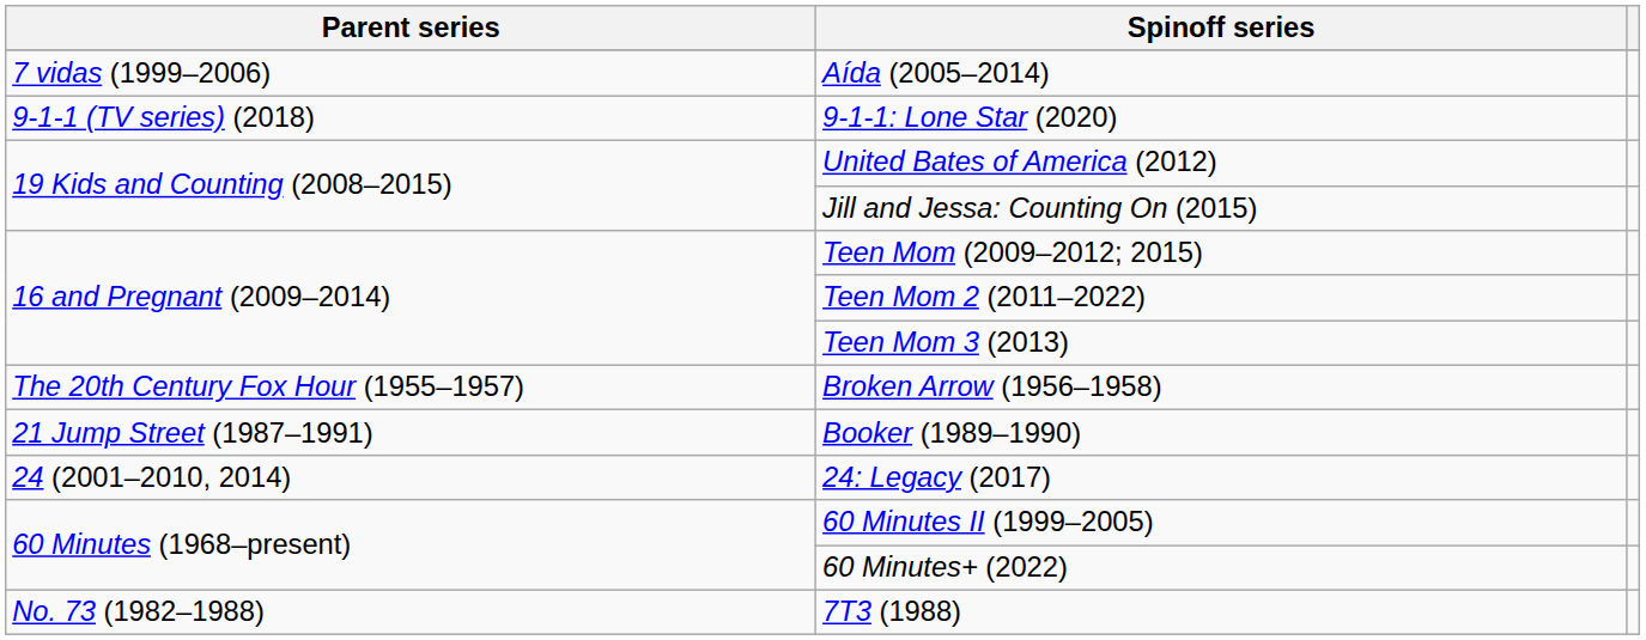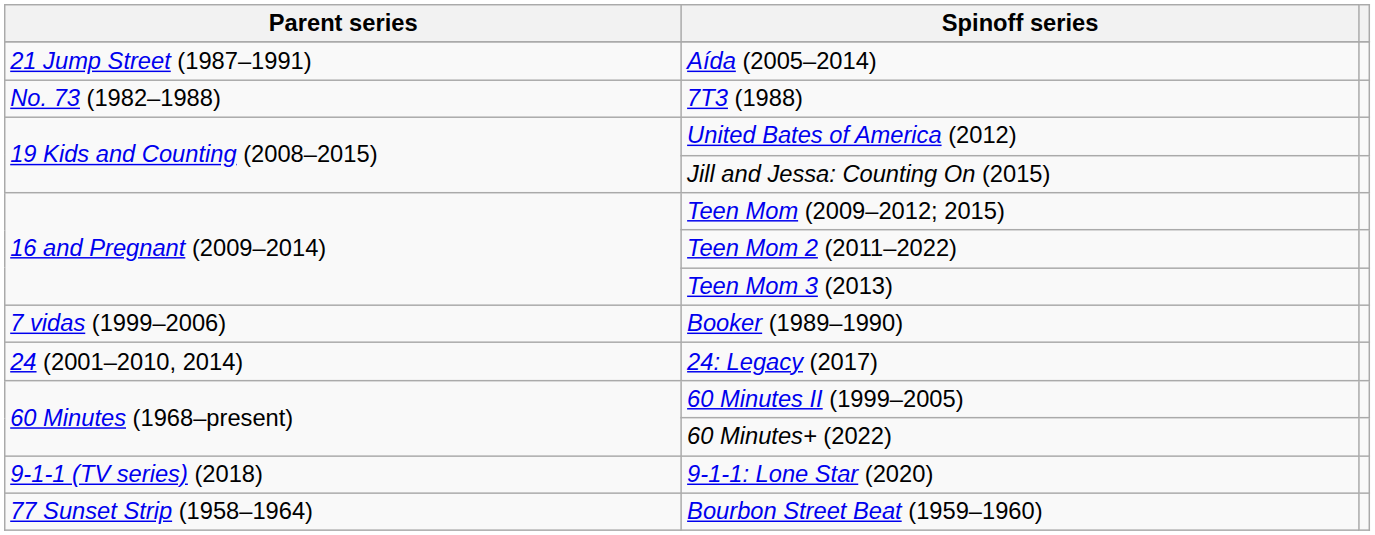 <table class="wikitable">
 <tr>
 <th width="450">Parent series</th>
 <th width="450">Spinoff series</th>
 <th></th>
 </tr>
 <tr>
 </tr>
 <tr>
-<td><em><a href='#'>7 vidas</a></em> (1999–2006)</td>
+<td><em><a href='#'>21 Jump Street</a></em> (1987–1991)</td>
 <td><em><a href='#'>Aída</a></em> (2005–2014)</td>
 <td></td>
 </tr>
 <tr>
-<td><em><a href='#'>9-1-1 (TV series)</a></em> (2018)</td>
-<td><em><a href='#'>9-1-1: Lone Star</a></em> (2020)</td>
+<td><em><a href='#'>No. 73</a></em> (1982–1988)</td>
+<td><em><a href='#'>7T3</a></em> (1988)</td>
 <td></td>
 </tr>
 <tr>
 <td rowspan="2"><em><a href='#'>19 Kids and Counting</a></em> (2008–2015) </td>
 <td><em><a href='#'>United Bates of America</a></em> (2012)</td>
 <td></td>
 </tr>
 <tr>
 <td><em>Jill and Jessa: Counting On</em> (2015)</td>
 <td></td>
 </tr>
 <tr>
 <td rowspan="3"><em><a href='#'>16 and Pregnant</a></em> (2009–2014)</td>
 <td><em><a href='#'>Teen Mom</a></em> (2009–2012; 2015)</td>
 <td></td>
 </tr>
 <tr>
 <td><em><a href='#'>Teen Mom 2</a></em> (2011–2022)</td>
 <td></td>
 </tr>
 <tr>
 <td><em><a href='#'>Teen Mom 3</a></em> (2013)</td>
 <td></td>
 </tr>
 <tr>
-<td><em><a href='#'>The 20th Century Fox Hour</a></em> (1955–1957)</td>
-<td><em><a href='#'>Broken Arrow</a></em> (1956–1958)</td>
-<td></td>
-</tr>
-<tr>
-<td><em><a href='#'>21 Jump Street</a></em> (1987–1991)</td>
+<td><em><a href='#'>7 vidas</a></em> (1999–2006)</td>
 <td><em><a href='#'>Booker</a></em> (1989–1990)</td>
 <td></td>
 </tr>
 <tr>
 <td><em><a href='#'>24</a></em> (2001–2010, 2014)</td>
 <td><em><a href='#'>24: Legacy</a></em> (2017)</td>
 <td></td>
 </tr>
 <tr>
 <td rowspan="2"><em><a href='#'>60 Minutes</a></em> (1968–present)</td>
 <td><em><a href='#'>60 Minutes II</a></em> (1999–2005)</td>
 <td></td>
 </tr>
 <tr>
 <td><em>60 Minutes+</em> (2022)</td>
 <td></td>
 </tr>
 <tr>
-<td><em><a href='#'>No. 73</a></em> (1982–1988)</td>
-<td><em><a href='#'>7T3</a></em> (1988)</td>
+<td><em><a href='#'>9-1-1 (TV series)</a></em> (2018)</td>
+<td><em><a href='#'>9-1-1: Lone Star</a></em> (2020)</td>
+<td></td>
+</tr>
+<tr>
+<td><em><a href='#'>77 Sunset Strip</a></em> (1958–1964)</td>
+<td><em><a href='#'>Bourbon Street Beat</a></em> (1959–1960)</td>
 <td></td>
 </tr>
 </table>
